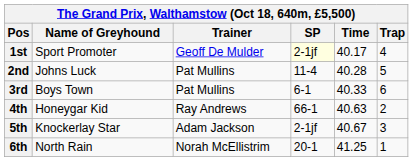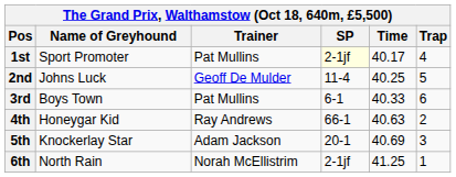 <table class="wikitable">
 <tr>
 <th colspan="6"><a href='#'>The Grand Prix</a>, <a href='#'>Walthamstow</a> (Oct 18, 640m, £5,500)</th>
 </tr>
 <tr>
 <th width=30>Pos</th>
 <th width=180>Name of Greyhound</th>
 <th width=150>Trainer</th>
 <th width=50>SP</th>
 <th width=50>Time</th>
 <th width=30>Trap</th>
 </tr>
 <tr>
 <th>1st</th>
 <td>Sport Promoter</td>
-<td><a href='#'>Geoff De Mulder</a></td>
+<td>Pat Mullins</td>
 <td style="background: lightyellow;">2-1jf</td>
 <td>40.17</td>
 <td>4</td>
 </tr>
 <tr>
 <th>2nd</th>
 <td>Johns Luck</td>
-<td>Pat Mullins</td>
+<td><a href='#'>Geoff De Mulder</a></td>
 <td>11-4</td>
-<td>40.28</td>
+<td>40.25</td>
 <td>5</td>
 </tr>
 <tr>
 <th>3rd</th>
 <td>Boys Town</td>
 <td>Pat Mullins</td>
 <td>6-1</td>
 <td>40.33</td>
 <td>6</td>
 </tr>
 <tr>
 <th>4th</th>
 <td>Honeygar Kid</td>
 <td>Ray Andrews</td>
 <td>66-1</td>
 <td>40.63</td>
 <td>2</td>
 </tr>
 <tr>
 <th>5th</th>
 <td>Knockerlay Star</td>
 <td>Adam Jackson</td>
-<td>2-1jf</td>
-<td>40.67</td>
+<td>20-1</td>
+<td>40.69</td>
 <td>3</td>
 </tr>
 <tr>
 <th>6th</th>
 <td>North Rain</td>
 <td>Norah McEllistrim</td>
-<td>20-1</td>
+<td>2-1jf</td>
 <td>41.25</td>
 <td>1</td>
 </tr>
 </table>
